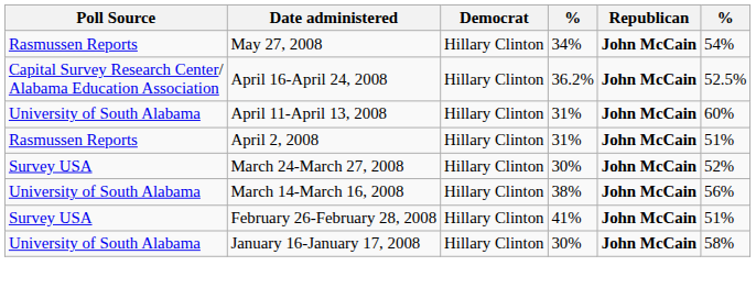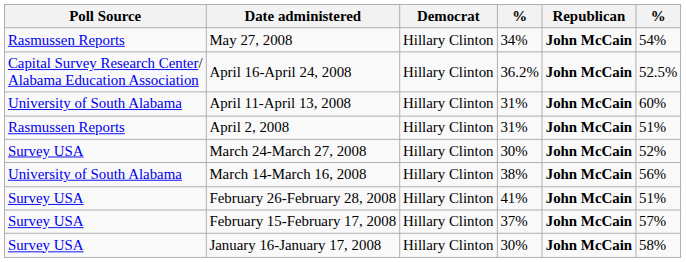 <table class="wikitable">
 <tr valign=bottom>
 <th>Poll Source</th>
 <th>Date administered</th>
 <th>Democrat</th>
 <th>%</th>
 <th>Republican</th>
 <th>%</th>
 </tr>
 <tr>
 <td><a href='#'>Rasmussen Reports</a></td>
 <td>May 27, 2008</td>
 <td>Hillary Clinton</td>
 <td>34%</td>
 <td><strong>John McCain</strong></td>
 <td>54%</td>
 </tr>
 <tr>
 <td><a href='#'>Capital Survey Research Center</a>/<a href='#'><br>Alabama Education Association</a></td>
 <td>April 16-April 24, 2008</td>
 <td>Hillary Clinton</td>
 <td>36.2%</td>
 <td><strong>John McCain</strong></td>
 <td>52.5%</td>
 </tr>
 <tr>
 <td><a href='#'>University of South Alabama</a></td>
 <td>April 11-April 13, 2008</td>
 <td>Hillary Clinton</td>
 <td>31%</td>
 <td><strong>John McCain</strong></td>
 <td>60%</td>
 </tr>
 <tr>
 <td><a href='#'>Rasmussen Reports</a></td>
 <td>April 2, 2008</td>
 <td>Hillary Clinton</td>
 <td>31%</td>
 <td><strong>John McCain</strong></td>
 <td>51%</td>
 </tr>
 <tr>
 <td><a href='#'>Survey USA</a></td>
 <td>March 24-March 27, 2008</td>
 <td>Hillary Clinton</td>
 <td>30%</td>
 <td><strong>John McCain</strong></td>
 <td>52%</td>
 </tr>
 <tr>
 <td><a href='#'>University of South Alabama</a></td>
 <td>March 14-March 16, 2008</td>
 <td>Hillary Clinton</td>
 <td>38%</td>
 <td><strong>John McCain</strong></td>
 <td>56%</td>
 </tr>
 <tr>
 <td><a href='#'>Survey USA</a></td>
 <td>February 26-February 28, 2008</td>
 <td>Hillary Clinton</td>
 <td>41%</td>
 <td><strong>John McCain</strong></td>
 <td>51%</td>
 </tr>
 <tr>
-<td><a href='#'>University of South Alabama</a></td>
+<td><a href='#'>Survey USA</a></td>
+<td>February 15-February 17, 2008</td>
+<td>Hillary Clinton</td>
+<td>37%</td>
+<td><strong>John McCain</strong></td>
+<td>57%</td>
+</tr>
+<tr>
+<td><a href='#'>Survey USA</a></td>
 <td>January 16-January 17, 2008</td>
 <td>Hillary Clinton</td>
 <td>30%</td>
 <td><strong>John McCain</strong></td>
 <td>58%</td>
 </tr>
 </table>
